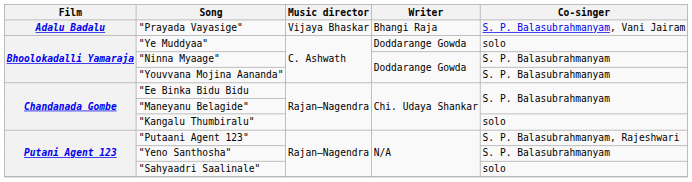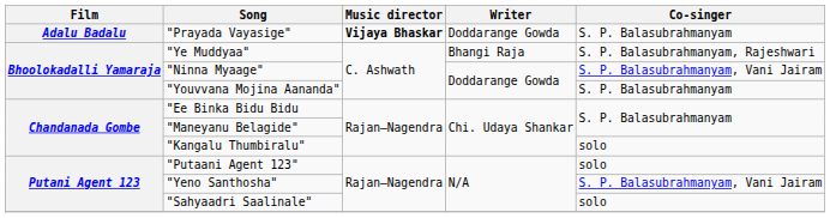 <table class="wikitable sortable">
 <tr>
 <th>Film</th>
 <th>Song</th>
 <th>Music director</th>
 <th>Writer</th>
 <th>Co-singer</th>
 </tr>
 <tr>
 <th><em><a href='#'>Adalu Badalu</a></em></th>
 <td>"Prayada Vayasige"</td>
-<td>Vijaya Bhaskar</td>
-<td>Bhangi Raja</td>
-<td><a href='#'>S. P. Balasubrahmanyam</a>, Vani Jairam</td>
+<td><strong>Vijaya Bhaskar</strong></td>
+<td>Doddarange Gowda</td>
+<td>S. P. Balasubrahmanyam</td>
 </tr>
 <tr>
 <th Rowspan=3><em><a href='#'>Bhoolokadalli Yamaraja</a></em></th>
 <td>"Ye Muddyaa"</td>
 <td rowspan=3>C. Ashwath</td>
-<td>Doddarange Gowda</td>
-<td>solo</td>
+<td>Bhangi Raja</td>
+<td>S. P. Balasubrahmanyam, Rajeshwari</td>
 </tr>
 <tr>
 <td>"Ninna Myaage"</td>
 <td rowspan=2>Doddarange Gowda</td>
-<td>S. P. Balasubrahmanyam</td>
+<td><a href='#'>S. P. Balasubrahmanyam</a>, Vani Jairam</td>
 </tr>
 <tr>
 <td>"Youvvana Mojina Aananda"</td>
 <td>S. P. Balasubrahmanyam</td>
 </tr>
 <tr>
 <th Rowspan=3><em><a href='#'>Chandanada Gombe</a></em></th>
 <td>"Ee Binka Bidu Bidu</td>
 <td rowspan=3>Rajan–Nagendra</td>
 <td rowspan=3>Chi. Udaya Shankar</td>
 <td rowspan=2>S. P. Balasubrahmanyam</td>
 </tr>
 <tr>
 <td>"Maneyanu Belagide"</td>
 </tr>
 <tr>
 <td>"Kangalu Thumbiralu"</td>
 <td>solo</td>
 </tr>
 <tr>
 <th Rowspan=3><em><a href='#'>Putani Agent 123</a></em></th>
 <td>"Putaani Agent 123"</td>
 <td rowspan=3>Rajan–Nagendra</td>
 <td rowspan=3>N/A</td>
-<td>S. P. Balasubrahmanyam, Rajeshwari</td>
+<td>solo</td>
 </tr>
 <tr>
 <td>"Yeno Santhosha"</td>
-<td>S. P. Balasubrahmanyam</td>
+<td><a href='#'>S. P. Balasubrahmanyam</a>, Vani Jairam</td>
 </tr>
 <tr>
 <td>"Sahyaadri Saalinale"</td>
 <td>solo</td>
 </tr>
 <tr>
 </tr>
 </table>
